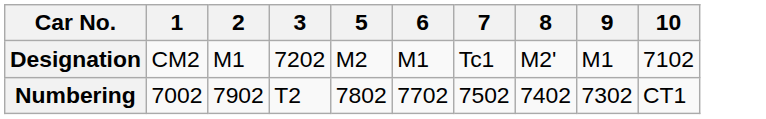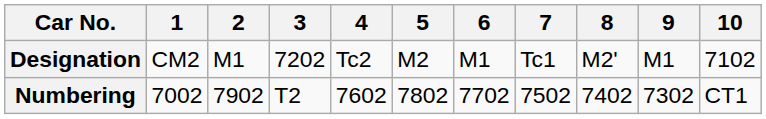 <table class="wikitable">
 <tr>
 <th>Car No.</th>
 <th>1</th>
 <th>2</th>
 <th>3</th>
+<th>4</th>
 <th>5</th>
 <th>6</th>
 <th>7</th>
 <th>8</th>
 <th>9</th>
 <th>10</th>
 </tr>
 <tr>
 <th>Designation</th>
 <td>CM2</td>
 <td>M1</td>
 <td>7202</td>
+<td>Tc2</td>
 <td>M2</td>
 <td>M1</td>
 <td M1>Tc1</td>
 <td>M2'</td>
 <td>M1</td>
 <td>7102</td>
 </tr>
 <tr>
 <th>Numbering</th>
 <td>7002</td>
 <td>7902</td>
 <td>T2</td>
+<td>7602</td>
 <td>7802</td>
 <td>7702</td>
 <td>7502</td>
 <td>7402</td>
 <td>7302</td>
 <td>CT1</td>
 </tr>
 </table>
